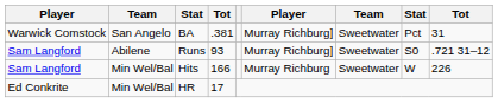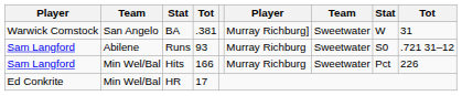 <table class="wikitable">
 <tr>
 <th>Player</th>
 <th>Team</th>
 <th>Stat</th>
 <th>Tot</th>
 <th></th>
 <th>Player</th>
 <th>Team</th>
 <th>Stat</th>
 <th>Tot</th>
 </tr>
 <tr>
 <td>Warwick Comstock</td>
 <td>San Angelo</td>
 <td>BA</td>
 <td>.381</td>
 <td></td>
 <td>Murray Richburg]</td>
 <td>Sweetwater</td>
-<td>Pct</td>
+<td>W</td>
 <td>31</td>
 </tr>
 <tr>
 <td><a href='#'>Sam Langford</a></td>
 <td>Abilene</td>
 <td>Runs</td>
 <td>93</td>
 <td></td>
-<td>Murray Richburg]</td>
+<td>Murray Richburg</td>
 <td>Sweetwater</td>
 <td>S0</td>
 <td>.721 31–12</td>
 </tr>
 <tr>
 <td><a href='#'>Sam Langford</a></td>
 <td>Min Wel/Bal</td>
 <td>Hits</td>
 <td>166</td>
 <td></td>
 <td>Murray Richburg</td>
 <td>Sweetwater</td>
-<td>W</td>
+<td>Pct</td>
 <td>226</td>
 </tr>
 <tr>
 <td>Ed Conkrite</td>
 <td>Min Wel/Bal</td>
 <td>HR</td>
 <td>17</td>
 </tr>
 </table>
